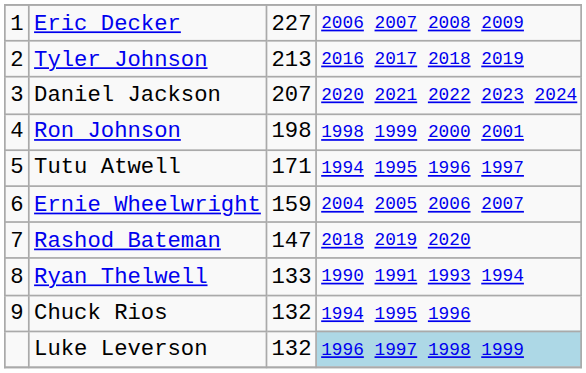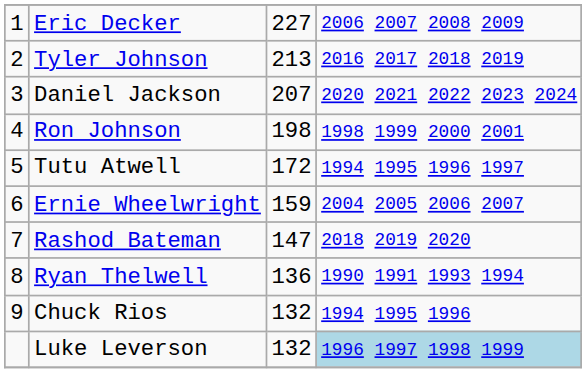 <table class="wikitable">
 <tr>
 </tr>
 <tr>
 <td>1</td>
 <td><a href='#'>Eric Decker</a></td>
 <td>227</td>
 <td style="font-size:80%;"><a href='#'>2006</a> <a href='#'>2007</a> <a href='#'>2008</a> <a href='#'>2009</a></td>
 </tr>
 <tr>
 <td>2</td>
 <td><a href='#'>Tyler Johnson</a></td>
 <td>213</td>
 <td style="font-size:80%;"><a href='#'>2016</a> <a href='#'>2017</a> <a href='#'>2018</a> <a href='#'>2019</a></td>
 </tr>
 <tr>
 <td>3</td>
 <td>Daniel Jackson</td>
 <td>207</td>
 <td style="font-size:80%;"><a href='#'>2020</a> <a href='#'>2021</a> <a href='#'>2022</a> <a href='#'>2023</a> <a href='#'>2024</a></td>
 </tr>
 <tr>
 <td>4</td>
 <td><a href='#'>Ron Johnson</a></td>
 <td>198</td>
 <td style="font-size:80%;"><a href='#'>1998</a> <a href='#'>1999</a> <a href='#'>2000</a> <a href='#'>2001</a></td>
 </tr>
 <tr>
 <td>5</td>
 <td>Tutu Atwell</td>
-<td>171</td>
+<td>172</td>
 <td style="font-size:80%;"><a href='#'>1994</a> <a href='#'>1995</a> <a href='#'>1996</a> <a href='#'>1997</a></td>
 </tr>
 <tr>
 <td>6</td>
 <td><a href='#'>Ernie Wheelwright</a></td>
 <td>159</td>
 <td style="font-size:80%;"><a href='#'>2004</a> <a href='#'>2005</a> <a href='#'>2006</a> <a href='#'>2007</a></td>
 </tr>
 <tr>
 <td>7</td>
 <td><a href='#'>Rashod Bateman</a></td>
 <td>147</td>
 <td style="font-size:80%;"><a href='#'>2018</a> <a href='#'>2019</a> <a href='#'>2020</a></td>
 </tr>
 <tr>
 <td>8</td>
 <td><a href='#'>Ryan Thelwell</a></td>
-<td>133</td>
+<td>136</td>
 <td style="font-size:80%;"><a href='#'>1990</a> <a href='#'>1991</a> <a href='#'>1993</a> <a href='#'>1994</a></td>
 </tr>
 <tr>
 <td>9</td>
 <td>Chuck Rios</td>
 <td>132</td>
 <td style="font-size:80%;"><a href='#'>1994</a> <a href='#'>1995</a> <a href='#'>1996</a></td>
 </tr>
 <tr>
 <td></td>
 <td>Luke Leverson</td>
 <td>132</td>
 <td style="background: lightblue; font-size:80%;"><a href='#'>1996</a> <a href='#'>1997</a> <a href='#'>1998</a> <a href='#'>1999</a></td>
 </tr>
 <tr>
 </tr>
 </table>
